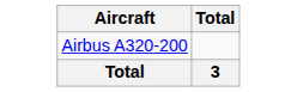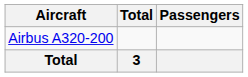 <table class="wikitable" style="margin:0.5em auto; text-align:center">
 <tr>
 <th>Aircraft</th>
 <th>Total</th>
+<th>Passengers</th>
 </tr>
 <tr>
 <td><a href='#'>Airbus A320-200</a></td>
+<td></td>
 <td></td>
 </tr>
 <tr>
 <th>Total</th>
 <th>3</th>
+<th></th>
 </tr>
 </table>
